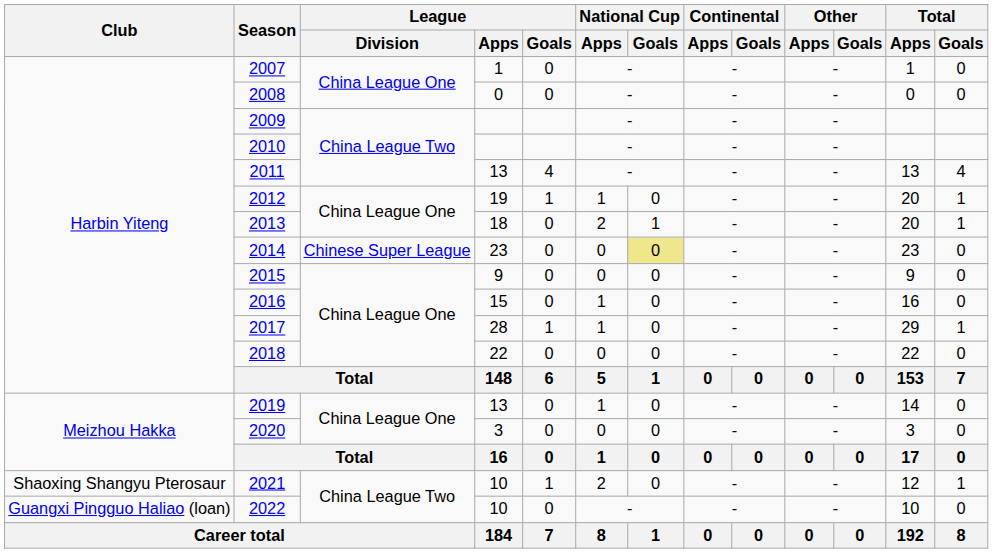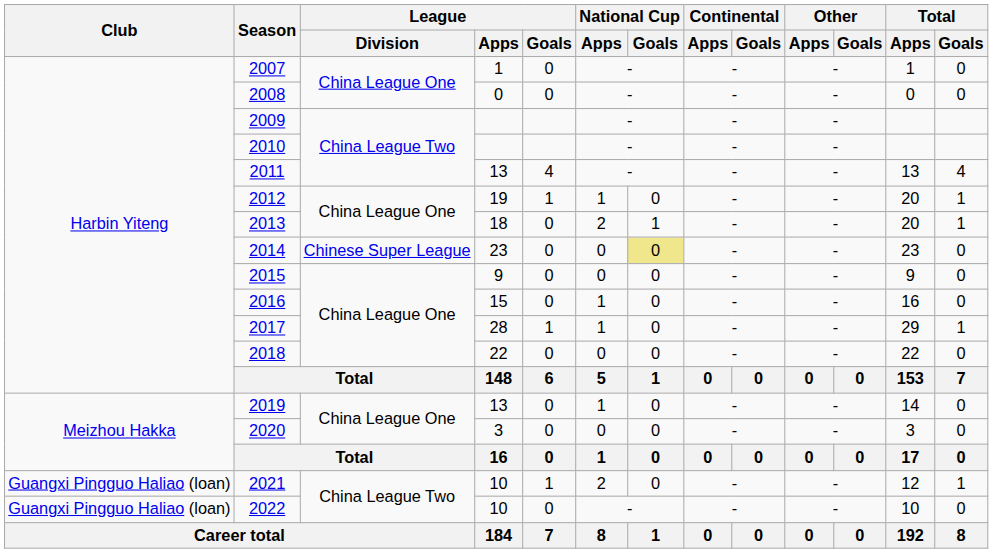 <table class="wikitable" style="text-align: center">
 <tr>
 <th rowspan="2">Club</th>
 <th rowspan="2">Season</th>
 <th colspan="3">League</th>
 <th colspan="2">National Cup</th>
 <th colspan="2">Continental</th>
 <th colspan="2">Other</th>
 <th colspan="2">Total</th>
 </tr>
 <tr>
 <th>Division</th>
 <th>Apps</th>
 <th>Goals</th>
 <th>Apps</th>
 <th>Goals</th>
 <th>Apps</th>
 <th>Goals</th>
 <th>Apps</th>
 <th>Goals</th>
 <th>Apps</th>
 <th>Goals</th>
 </tr>
 <tr>
 <td rowspan=13><a href='#'>Harbin Yiteng</a></td>
 <td><a href='#'>2007</a></td>
 <td rowspan="2"><a href='#'>China League One</a></td>
 <td>1</td>
 <td>0</td>
 <td colspan="2">-</td>
 <td colspan="2">-</td>
 <td colspan="2">-</td>
 <td>1</td>
 <td>0</td>
 </tr>
 <tr>
 <td><a href='#'>2008</a></td>
 <td>0</td>
 <td>0</td>
 <td colspan="2">-</td>
 <td colspan="2">-</td>
 <td colspan="2">-</td>
 <td>0</td>
 <td>0</td>
 </tr>
 <tr>
 <td><a href='#'>2009</a></td>
 <td rowspan="3"><a href='#'>China League Two</a></td>
 <td></td>
 <td></td>
 <td colspan="2">-</td>
 <td colspan="2">-</td>
 <td colspan="2">-</td>
 <td></td>
 <td></td>
 </tr>
 <tr>
 <td><a href='#'>2010</a></td>
 <td></td>
 <td></td>
 <td colspan="2">-</td>
 <td colspan="2">-</td>
 <td colspan="2">-</td>
 <td></td>
 <td></td>
 </tr>
 <tr>
 <td><a href='#'>2011</a></td>
 <td>13</td>
 <td>4</td>
 <td colspan="2">-</td>
 <td colspan="2">-</td>
 <td colspan="2">-</td>
 <td>13</td>
 <td>4</td>
 </tr>
 <tr>
 <td><a href='#'>2012</a></td>
 <td rowspan="2">China League One</td>
 <td>19</td>
 <td>1</td>
 <td>1</td>
 <td>0</td>
 <td colspan="2">-</td>
 <td colspan="2">-</td>
 <td>20</td>
 <td>1</td>
 </tr>
 <tr>
 <td><a href='#'>2013</a></td>
 <td>18</td>
 <td>0</td>
 <td>2</td>
 <td>1</td>
 <td colspan="2">-</td>
 <td colspan="2">-</td>
 <td>20</td>
 <td>1</td>
 </tr>
 <tr>
 <td><a href='#'>2014</a></td>
 <td><a href='#'>Chinese Super League</a></td>
 <td>23</td>
 <td>0</td>
 <td>0</td>
 <td style="background: khaki;">0</td>
 <td colspan="2">-</td>
 <td colspan="2">-</td>
 <td>23</td>
 <td>0</td>
 </tr>
 <tr>
 <td><a href='#'>2015</a></td>
 <td rowspan="4">China League One</td>
 <td>9</td>
 <td>0</td>
 <td>0</td>
 <td>0</td>
 <td colspan="2">-</td>
 <td colspan="2">-</td>
 <td>9</td>
 <td>0</td>
 </tr>
 <tr>
 <td><a href='#'>2016</a></td>
 <td>15</td>
 <td>0</td>
 <td>1</td>
 <td>0</td>
 <td colspan="2">-</td>
 <td colspan="2">-</td>
 <td>16</td>
 <td>0</td>
 </tr>
 <tr>
 <td><a href='#'>2017</a></td>
 <td>28</td>
 <td>1</td>
 <td>1</td>
 <td>0</td>
 <td colspan="2">-</td>
 <td colspan="2">-</td>
 <td>29</td>
 <td>1</td>
 </tr>
 <tr>
 <td><a href='#'>2018</a></td>
 <td>22</td>
 <td>0</td>
 <td>0</td>
 <td>0</td>
 <td colspan="2">-</td>
 <td colspan="2">-</td>
 <td>22</td>
 <td>0</td>
 </tr>
 <tr>
 <th colspan=2>Total</th>
 <th>148</th>
 <th>6</th>
 <th>5</th>
 <th>1</th>
 <th>0</th>
 <th>0</th>
 <th>0</th>
 <th>0</th>
 <th>153</th>
 <th>7</th>
 </tr>
 <tr>
 <td rowspan=3><a href='#'>Meizhou Hakka</a></td>
 <td><a href='#'>2019</a></td>
 <td rowspan=2>China League One</td>
 <td>13</td>
 <td>0</td>
 <td>1</td>
 <td>0</td>
 <td colspan="2">-</td>
 <td colspan="2">-</td>
 <td>14</td>
 <td>0</td>
 </tr>
 <tr>
 <td><a href='#'>2020</a></td>
 <td>3</td>
 <td>0</td>
 <td>0</td>
 <td>0</td>
 <td colspan="2">-</td>
 <td colspan="2">-</td>
 <td>3</td>
 <td>0</td>
 </tr>
 <tr>
 <th colspan=2>Total</th>
 <th>16</th>
 <th>0</th>
 <th>1</th>
 <th>0</th>
 <th>0</th>
 <th>0</th>
 <th>0</th>
 <th>0</th>
 <th>17</th>
 <th>0</th>
 </tr>
 <tr>
-<td>Shaoxing Shangyu Pterosaur</td>
+<td><a href='#'>Guangxi Pingguo Haliao</a> (loan)</td>
 <td><a href='#'>2021</a></td>
 <td rowspan=2>China League Two</td>
 <td>10</td>
 <td>1</td>
 <td>2</td>
 <td>0</td>
 <td colspan="2">-</td>
 <td colspan="2">-</td>
 <td>12</td>
 <td>1</td>
 </tr>
 <tr>
 <td><a href='#'>Guangxi Pingguo Haliao</a> (loan)</td>
 <td><a href='#'>2022</a></td>
 <td>10</td>
 <td>0</td>
 <td colspan="2">-</td>
 <td colspan="2">-</td>
 <td colspan="2">-</td>
 <td>10</td>
 <td>0</td>
 </tr>
 <tr>
 <th colspan=3>Career total</th>
 <th>184</th>
 <th>7</th>
 <th>8</th>
 <th>1</th>
 <th>0</th>
 <th>0</th>
 <th>0</th>
 <th>0</th>
 <th>192</th>
 <th>8</th>
 </tr>
 </table>
